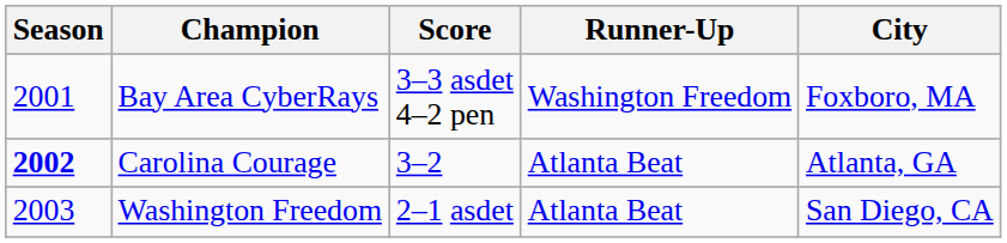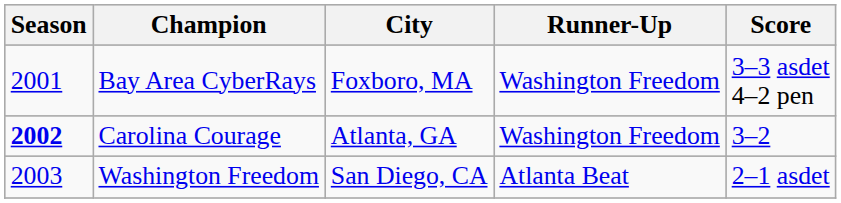 <table class="wikitable">
 <tr>
 <th>Season</th>
 <th>Champion</th>
+<th>City</th>
+<th>Runner-Up</th>
 <th>Score</th>
-<th>Runner-Up</th>
-<th>City</th>
 </tr>
 <tr>
 <td><a href='#'>2001</a></td>
 <td><a href='#'>Bay Area CyberRays</a></td>
+<td><a href='#'>Foxboro, MA</a></td>
+<td><a href='#'>Washington Freedom</a></td>
 <td><a href='#'>3–3</a> <a href='#'>asdet</a><br>4–2 pen</td>
-<td><a href='#'>Washington Freedom</a></td>
-<td><a href='#'>Foxboro, MA</a></td>
 </tr>
 <tr>
 <td><strong><a href='#'>2002</a></strong></td>
 <td><a href='#'>Carolina Courage</a></td>
+<td><a href='#'>Atlanta, GA</a></td>
+<td><a href='#'>Washington Freedom</a></td>
 <td><a href='#'>3–2</a></td>
-<td><a href='#'>Atlanta Beat</a></td>
-<td><a href='#'>Atlanta, GA</a></td>
 </tr>
 <tr>
 <td><a href='#'>2003</a></td>
 <td><a href='#'>Washington Freedom</a></td>
+<td><a href='#'>San Diego, CA</a></td>
+<td><a href='#'>Atlanta Beat</a></td>
 <td><a href='#'>2–1</a> <a href='#'>asdet</a></td>
-<td><a href='#'>Atlanta Beat</a></td>
-<td><a href='#'>San Diego, CA</a></td>
 </tr>
 </table>
